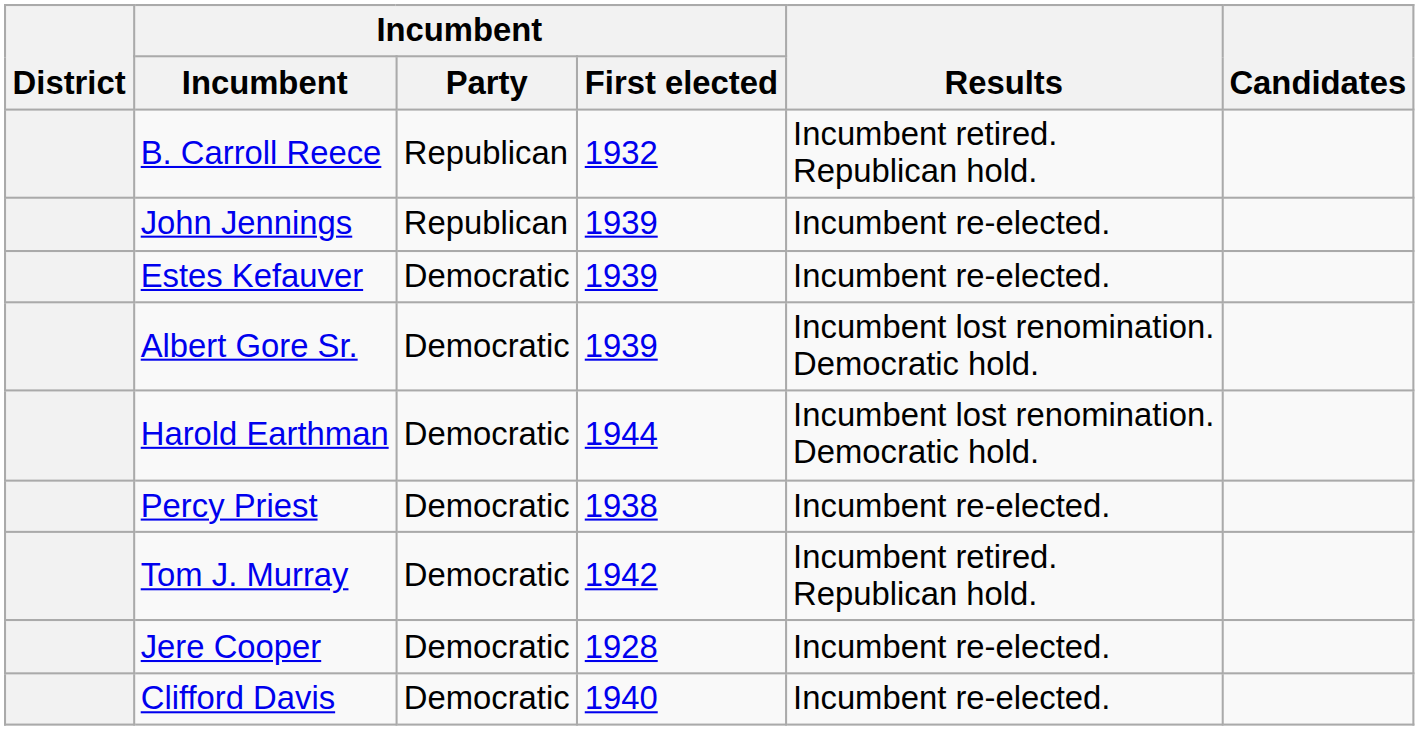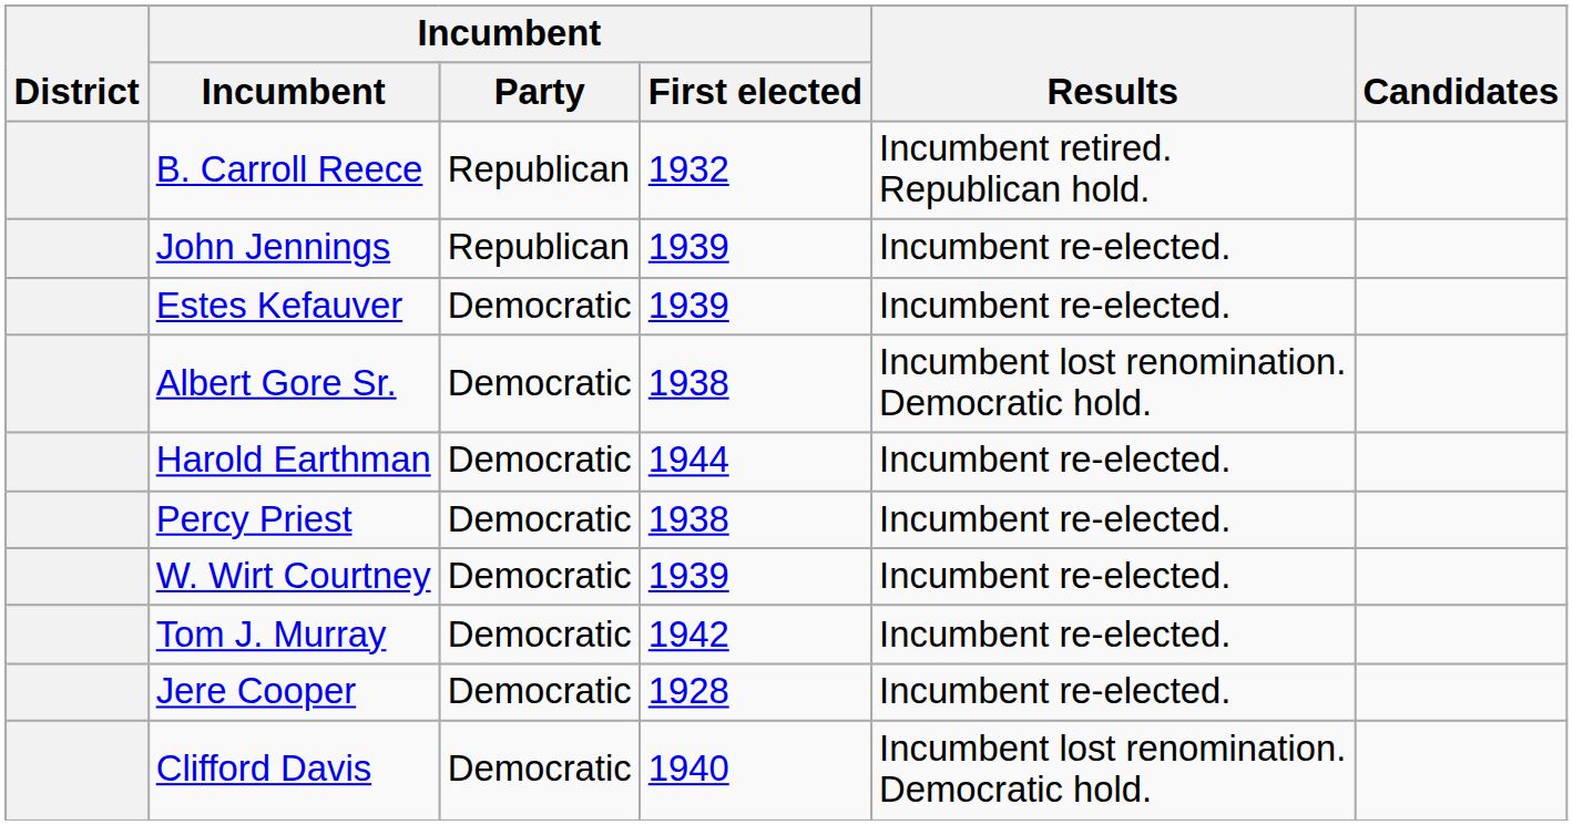 <table class=wikitable>
 <tr valign=bottom>
 <th rowspan=2>District</th>
 <th colspan=3>Incumbent</th>
 <th rowspan=2>Results</th>
 <th rowspan=2>Candidates</th>
 </tr>
 <tr>
 <th>Incumbent</th>
 <th>Party</th>
 <th>First elected</th>
 </tr>
 <tr>
 <th></th>
 <td><a href='#'>B. Carroll Reece</a></td>
 <td>Republican</td>
 <td><a href='#'>1932</a></td>
 <td>Incumbent retired.<br>Republican hold.</td>
 <td nowrap></td>
 </tr>
 <tr>
 <th></th>
 <td><a href='#'>John Jennings</a></td>
 <td>Republican</td>
 <td><a href='#'>1939 </a></td>
 <td>Incumbent re-elected.</td>
 <td nowrap></td>
 </tr>
 <tr>
 <th></th>
 <td><a href='#'>Estes Kefauver</a></td>
 <td>Democratic</td>
 <td><a href='#'>1939 </a></td>
 <td>Incumbent re-elected.</td>
 <td nowrap></td>
 </tr>
 <tr>
 <th></th>
 <td><a href='#'>Albert Gore Sr.</a></td>
 <td>Democratic</td>
-<td><a href='#'>1939</a></td>
+<td><a href='#'>1938</a></td>
 <td>Incumbent lost renomination.<br>Democratic hold.</td>
 <td nowrap></td>
 </tr>
 <tr>
 <th></th>
 <td><a href='#'>Harold Earthman</a></td>
 <td>Democratic</td>
 <td><a href='#'>1944</a></td>
-<td>Incumbent lost renomination.<br>Democratic hold.</td>
+<td>Incumbent re-elected.</td>
 <td nowrap></td>
 </tr>
 <tr>
 <th></th>
 <td><a href='#'>Percy Priest</a></td>
 <td>Democratic</td>
 <td><a href='#'>1938</a></td>
 <td>Incumbent re-elected.</td>
 <td nowrap></td>
 </tr>
 <tr>
 <th></th>
+<td><a href='#'>W. Wirt Courtney</a></td>
+<td>Democratic</td>
+<td><a href='#'>1939 </a></td>
+<td>Incumbent re-elected.</td>
+<td nowrap></td>
+</tr>
+<tr>
+<th></th>
 <td><a href='#'>Tom J. Murray</a></td>
 <td>Democratic</td>
 <td><a href='#'>1942</a></td>
-<td>Incumbent retired.<br>Republican hold.</td>
+<td>Incumbent re-elected.</td>
 <td nowrap></td>
 </tr>
 <tr>
 <th></th>
 <td><a href='#'>Jere Cooper</a></td>
 <td>Democratic</td>
 <td><a href='#'>1928</a></td>
 <td>Incumbent re-elected.</td>
 <td nowrap></td>
 </tr>
 <tr>
 <th></th>
 <td><a href='#'>Clifford Davis</a></td>
 <td>Democratic</td>
 <td><a href='#'>1940</a></td>
-<td>Incumbent re-elected.</td>
+<td>Incumbent lost renomination.<br>Democratic hold.</td>
 <td nowrap></td>
 </tr>
 </table>
